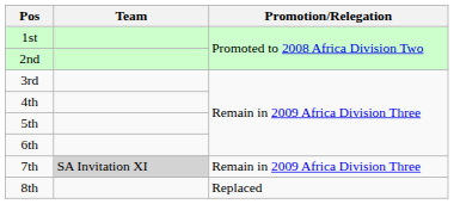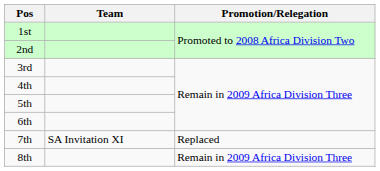 <table class="wikitable">
 <tr>
 <th width=50>Pos</th>
 <th width=175>Team</th>
 <th width=275>Promotion/Relegation</th>
 </tr>
 <tr style="background:#ccffcc">
 <td align="center">1st</td>
 <td></td>
 <td rowspan=2>Promoted to <a href='#'>2008 Africa Division Two</a></td>
 </tr>
 <tr style="background:#ccffcc">
 <td align="center">2nd</td>
 <td></td>
 </tr>
 <tr>
 <td align="center">3rd</td>
 <td></td>
 <td rowspan=4>Remain in <a href='#'>2009 Africa Division Three</a></td>
 </tr>
 <tr>
 <td align="center">4th</td>
 <td></td>
 </tr>
 <tr>
 <td align="center">5th</td>
 <td></td>
 </tr>
 <tr>
 <td align="center">6th</td>
 <td></td>
 </tr>
 <tr>
 <td align="center">7th</td>
-<td style="background: lightgrey;">SA Invitation XI</td>
-<td>Remain in <a href='#'>2009 Africa Division Three</a></td>
+<td>SA Invitation XI</td>
+<td>Replaced </td>
 </tr>
 <tr>
 <td align="center">8th</td>
 <td></td>
-<td>Replaced </td>
+<td>Remain in <a href='#'>2009 Africa Division Three</a></td>
 </tr>
 </table>
